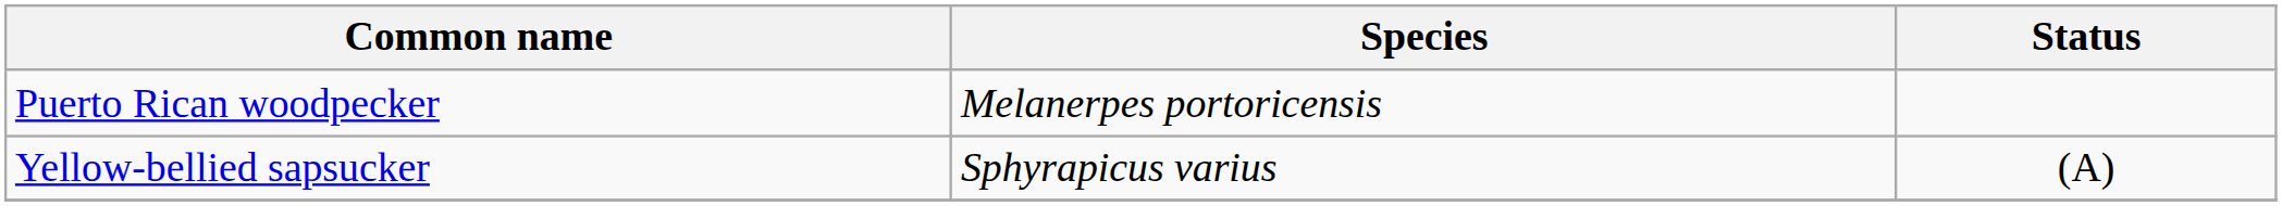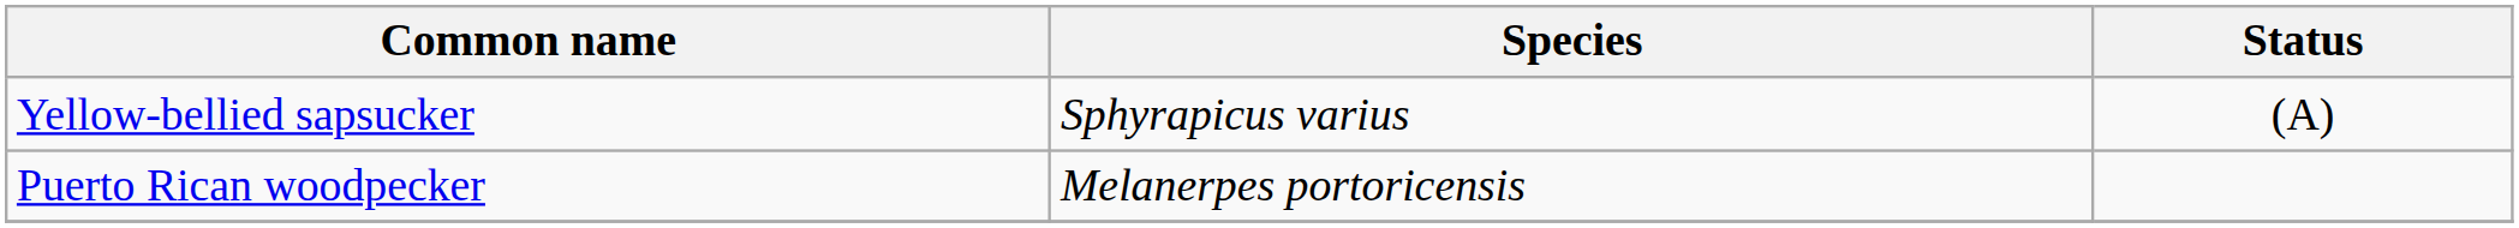 <table width=70% class="wikitable">
 <tr>
 <th width=20%>Common name</th>
 <th width=20%>Species</th>
 <th width=8%>Status</th>
 </tr>
 <tr>
+<td><a href='#'>Yellow-bellied sapsucker</a></td>
+<td><em>Sphyrapicus varius</em></td>
+<td align=center>(A)</td>
+</tr>
+<tr>
 <td><a href='#'>Puerto Rican woodpecker</a></td>
 <td><em>Melanerpes portoricensis</em></td>
 <td align=center></td>
 </tr>
 <tr>
-<td><a href='#'>Yellow-bellied sapsucker</a></td>
-<td><em>Sphyrapicus varius</em></td>
-<td align=center>(A)</td>
-</tr>
-<tr>
 </tr>
 </table>
